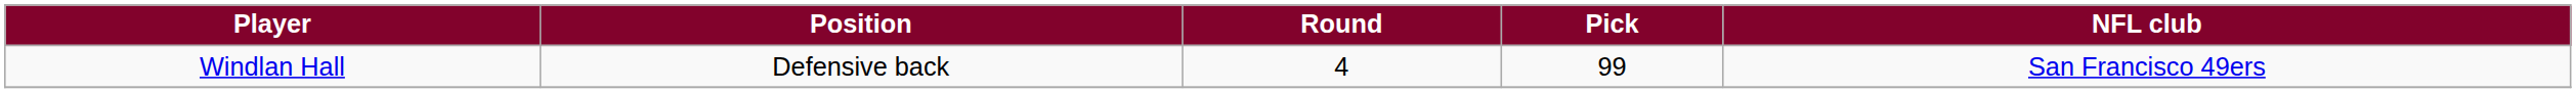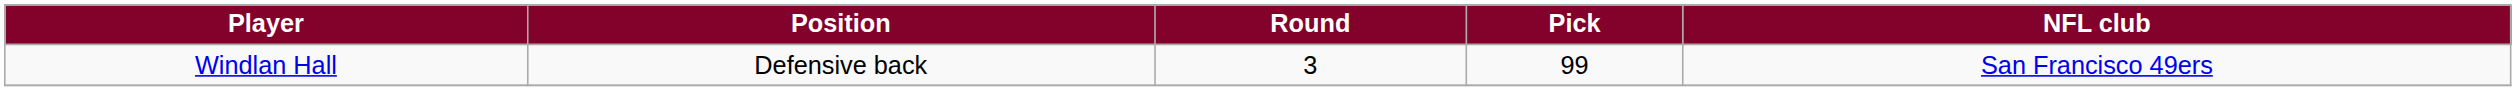 <table class="wikitable" width="80%">
 <tr align="center"  style="background:#82022c;color:#FFFFFF;">
 <td><strong>Player</strong></td>
 <td><strong>Position</strong></td>
 <td><strong>Round</strong></td>
 <td><strong>Pick</strong></td>
 <td><strong>NFL club</strong></td>
 </tr>
 <tr align="center" bgcolor="">
 <td><a href='#'>Windlan Hall</a></td>
 <td>Defensive back</td>
-<td>4</td>
+<td>3</td>
 <td>99</td>
 <td><a href='#'>San Francisco 49ers</a></td>
 </tr>
 <tr align="center" bgcolor="">
 </tr>
 </table>
